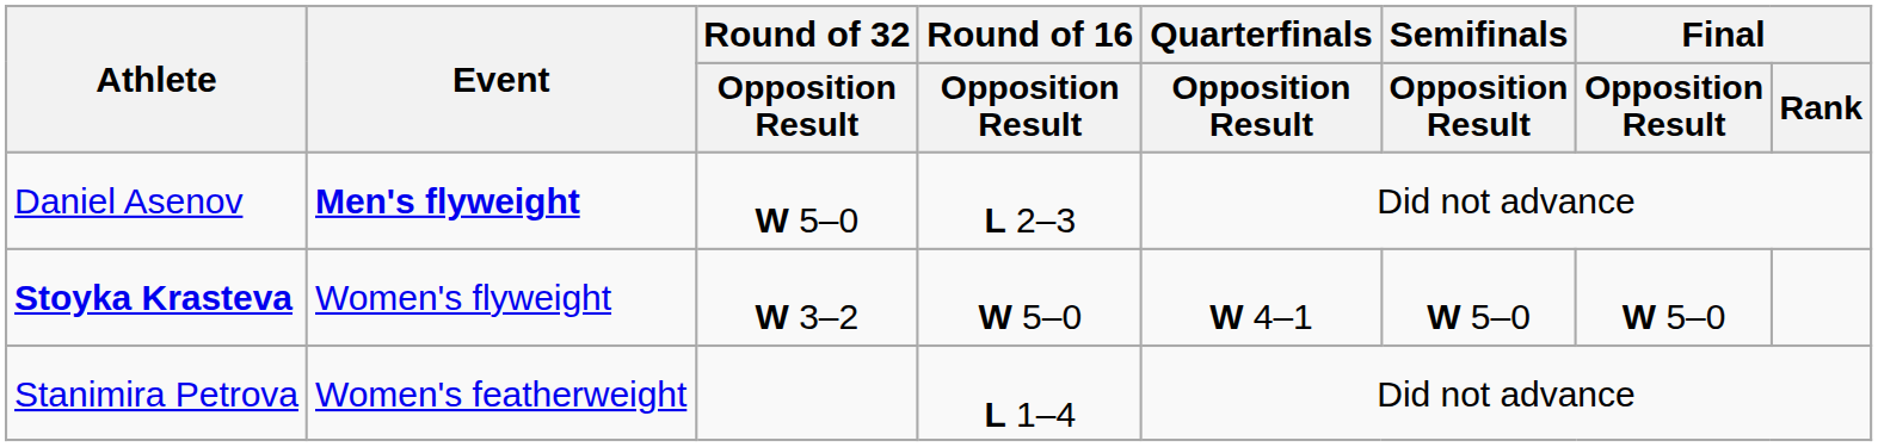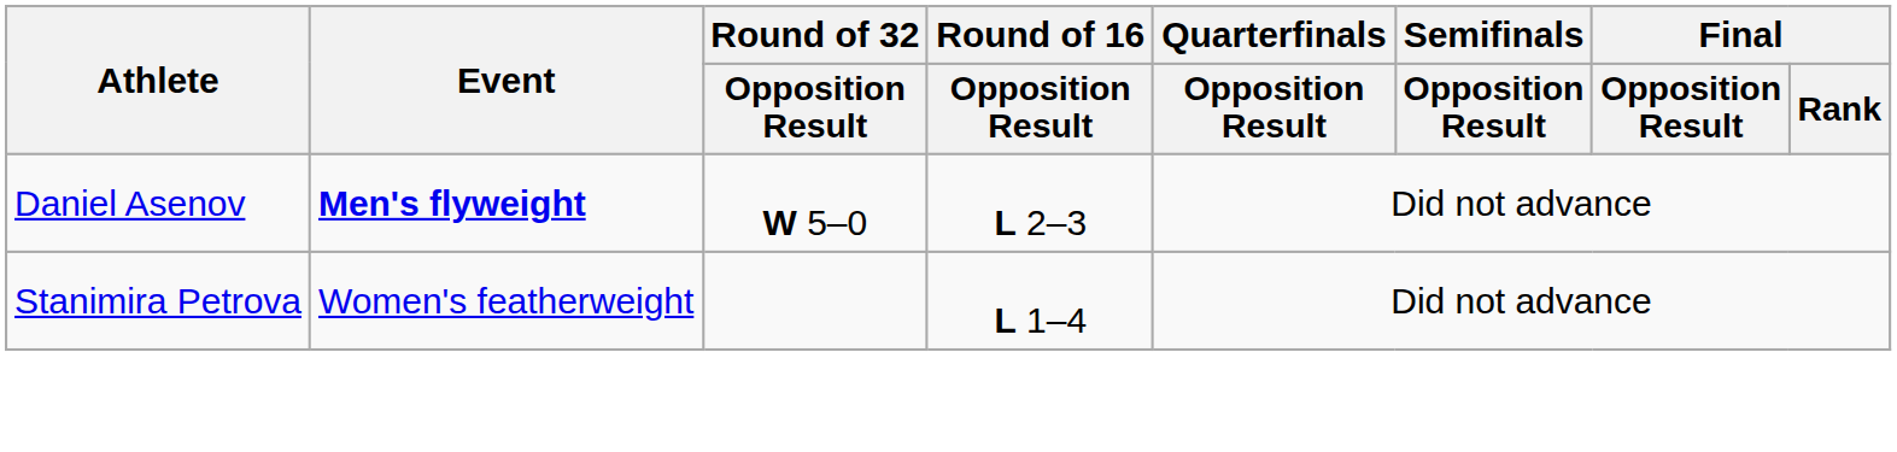 <table class="wikitable" style="font-size:90%">
 <tr>
 <th rowspan="2">Athlete</th>
 <th rowspan="2">Event</th>
 <th>Round of 32</th>
 <th>Round of 16</th>
 <th>Quarterfinals</th>
 <th>Semifinals</th>
 <th colspan=2>Final</th>
 </tr>
 <tr style="font-size:95%">
 <th>Opposition<br>Result</th>
 <th>Opposition<br>Result</th>
 <th>Opposition<br>Result</th>
 <th>Opposition<br>Result</th>
 <th>Opposition<br>Result</th>
 <th>Rank</th>
 </tr>
 <tr align=center>
 <td align=left><a href='#'>Daniel Asenov</a></td>
 <td align=left><strong><a href='#'>Men's flyweight</a></strong></td>
 <td><br><strong>W</strong> 5–0</td>
 <td><br><strong>L</strong> 2–3</td>
 <td colspan=4>Did not advance</td>
 </tr>
 <tr align=center>
-<td align=left><strong><a href='#'>Stoyka Krasteva</a></strong></td>
-<td align=left><a href='#'>Women's flyweight</a></td>
-<td><br><strong>W</strong> 3–2</td>
-<td><br><strong>W</strong> 5–0</td>
-<td><br><strong>W</strong> 4–1</td>
-<td><br><strong>W</strong> 5–0</td>
-<td><br><strong>W</strong> 5–0</td>
-<td></td>
-</tr>
-<tr align=center>
 <td align=left><a href='#'>Stanimira Petrova</a></td>
 <td align=left><a href='#'>Women's featherweight</a></td>
 <td></td>
 <td><br><strong>L</strong> 1–4</td>
 <td colspan=4>Did not advance</td>
 </tr>
 </table>
